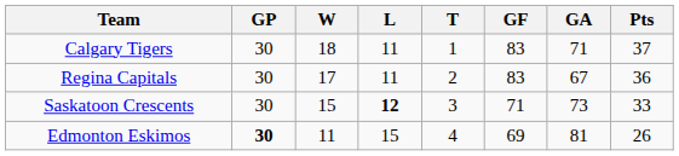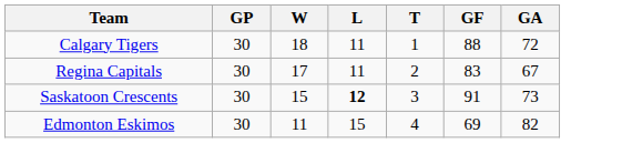 <table class="wikitable" style="text-align:center;">
 <tr>
 <th style="width:12em">Team</th>
 <th style="width:3em">GP</th>
 <th style="width:3em">W</th>
 <th style="width:3em">L</th>
 <th style="width:3em">T</th>
 <th style="width:3em">GF</th>
 <th style="width:3em">GA</th>
-<th style="width:3em">Pts</th>
 </tr>
 <tr>
 <td><a href='#'>Calgary Tigers</a></td>
 <td>30</td>
 <td>18</td>
 <td>11</td>
 <td>1</td>
-<td>83</td>
-<td>71</td>
-<td>37</td>
+<td>88</td>
+<td>72</td>
 </tr>
 <tr>
 <td><a href='#'>Regina Capitals</a></td>
 <td>30</td>
 <td>17</td>
 <td>11</td>
 <td>2</td>
 <td>83</td>
 <td>67</td>
-<td>36</td>
 </tr>
 <tr>
 <td><a href='#'>Saskatoon Crescents</a></td>
 <td>30</td>
 <td>15</td>
 <td><strong>12</strong></td>
 <td>3</td>
-<td>71</td>
+<td>91</td>
 <td>73</td>
-<td>33</td>
 </tr>
 <tr>
 <td><a href='#'>Edmonton Eskimos</a></td>
-<td><strong>30</strong></td>
+<td>30</td>
 <td>11</td>
 <td>15</td>
 <td>4</td>
 <td>69</td>
-<td>81</td>
-<td>26</td>
+<td>82</td>
 </tr>
 </table>
